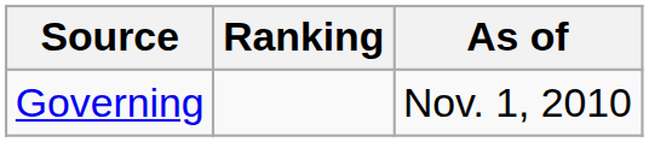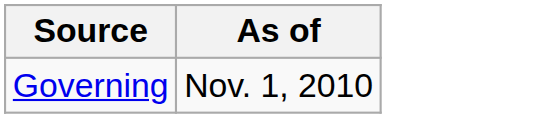 <table class="wikitable" style="text-align:center">
 <tr>
 <th>Source</th>
-<th>Ranking</th>
 <th>As of</th>
 </tr>
 <tr>
 <td align="left"><a href='#'>Governing</a></td>
-<td></td>
 <td>Nov. 1, 2010</td>
 </tr>
 </table>
